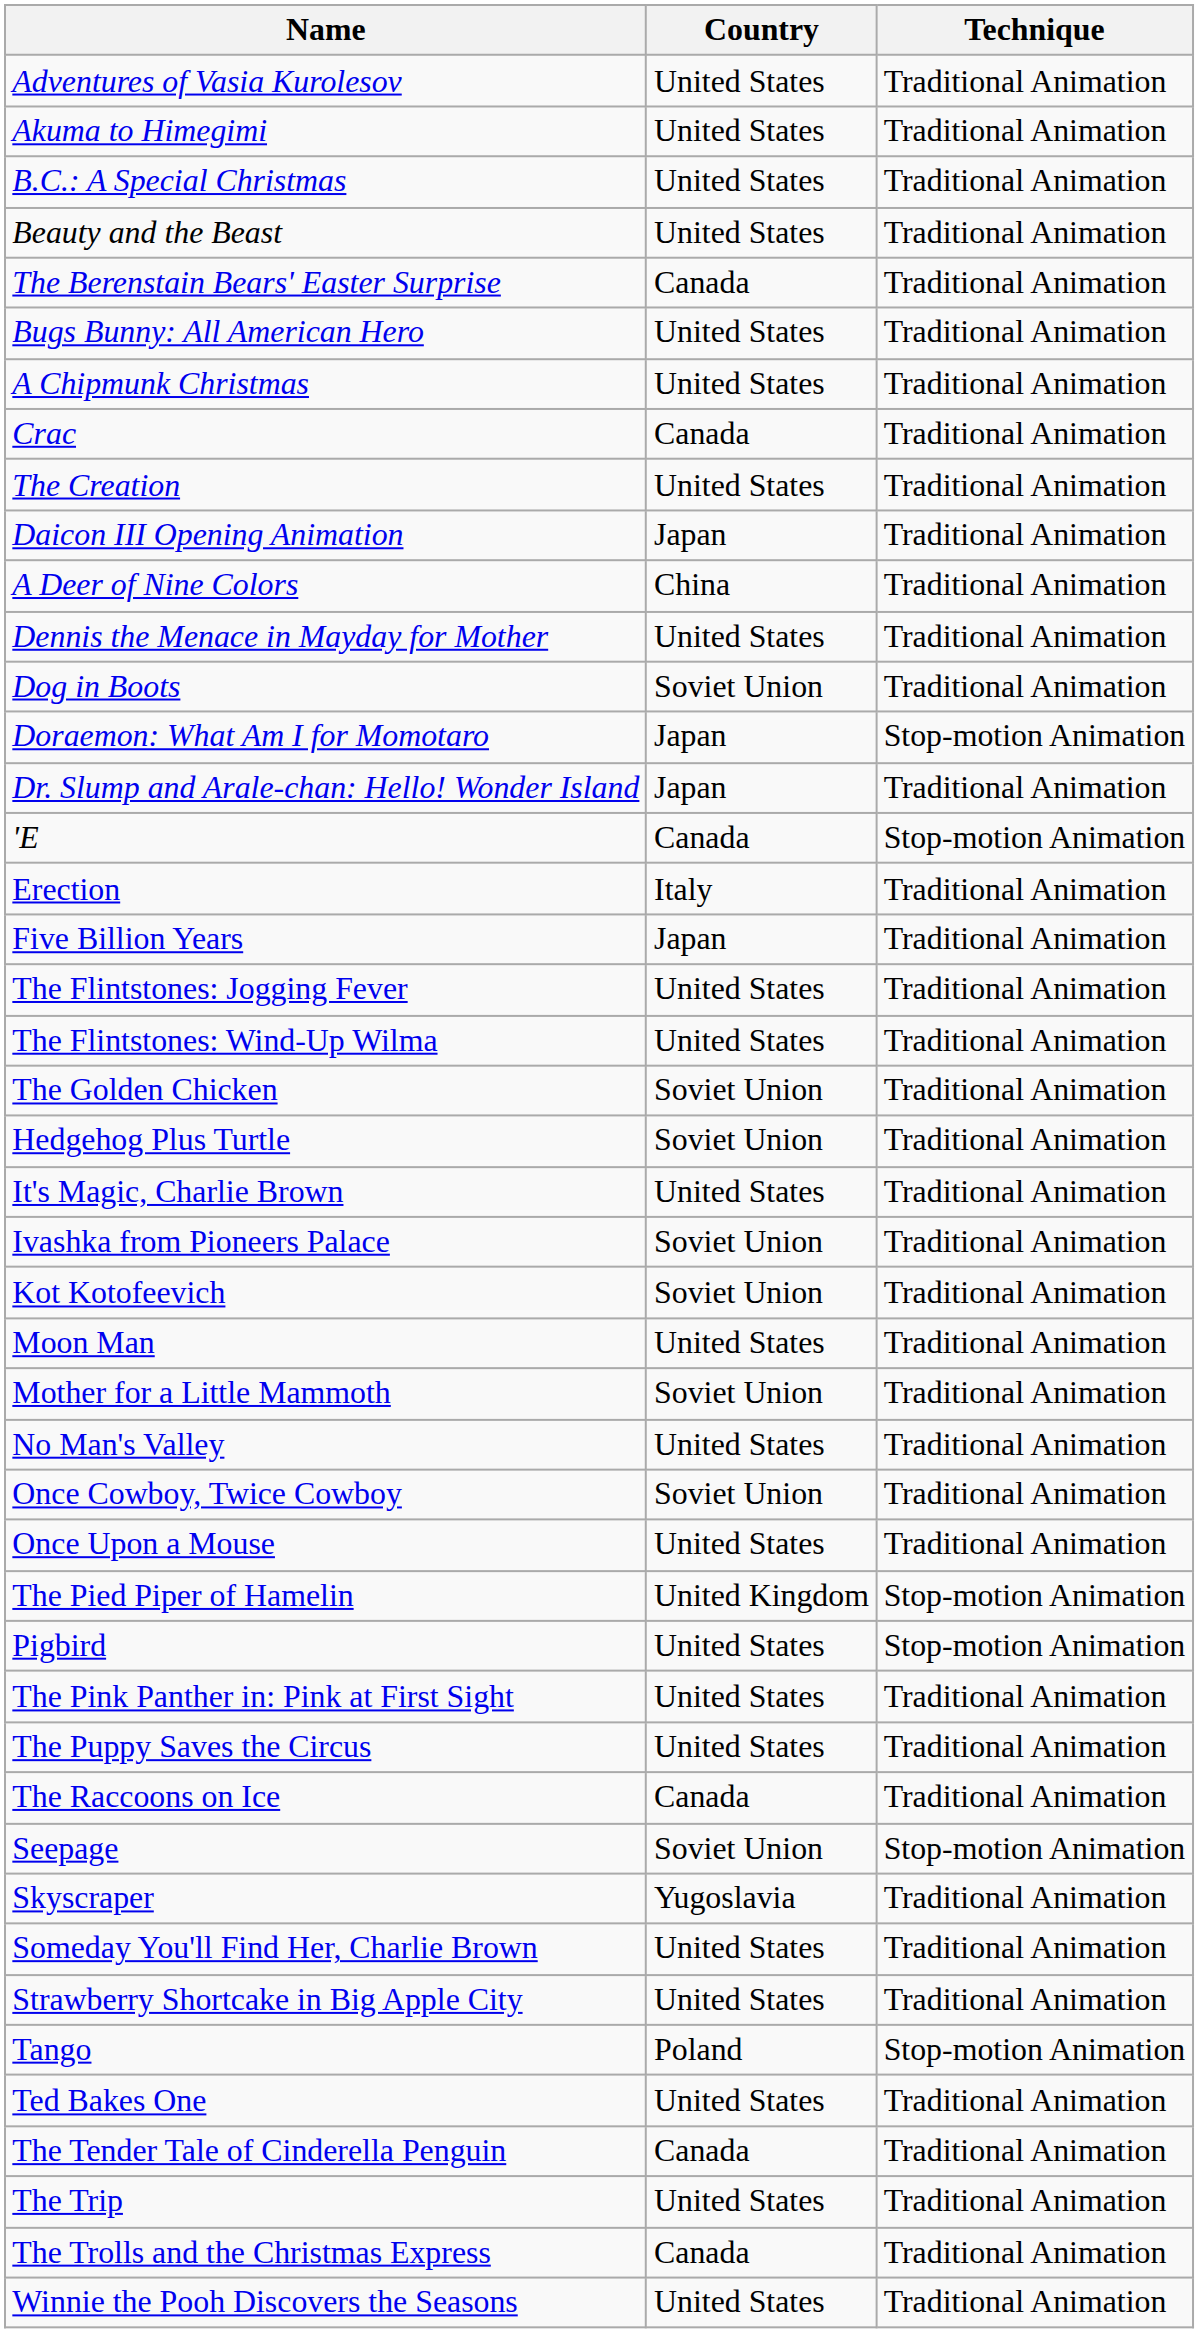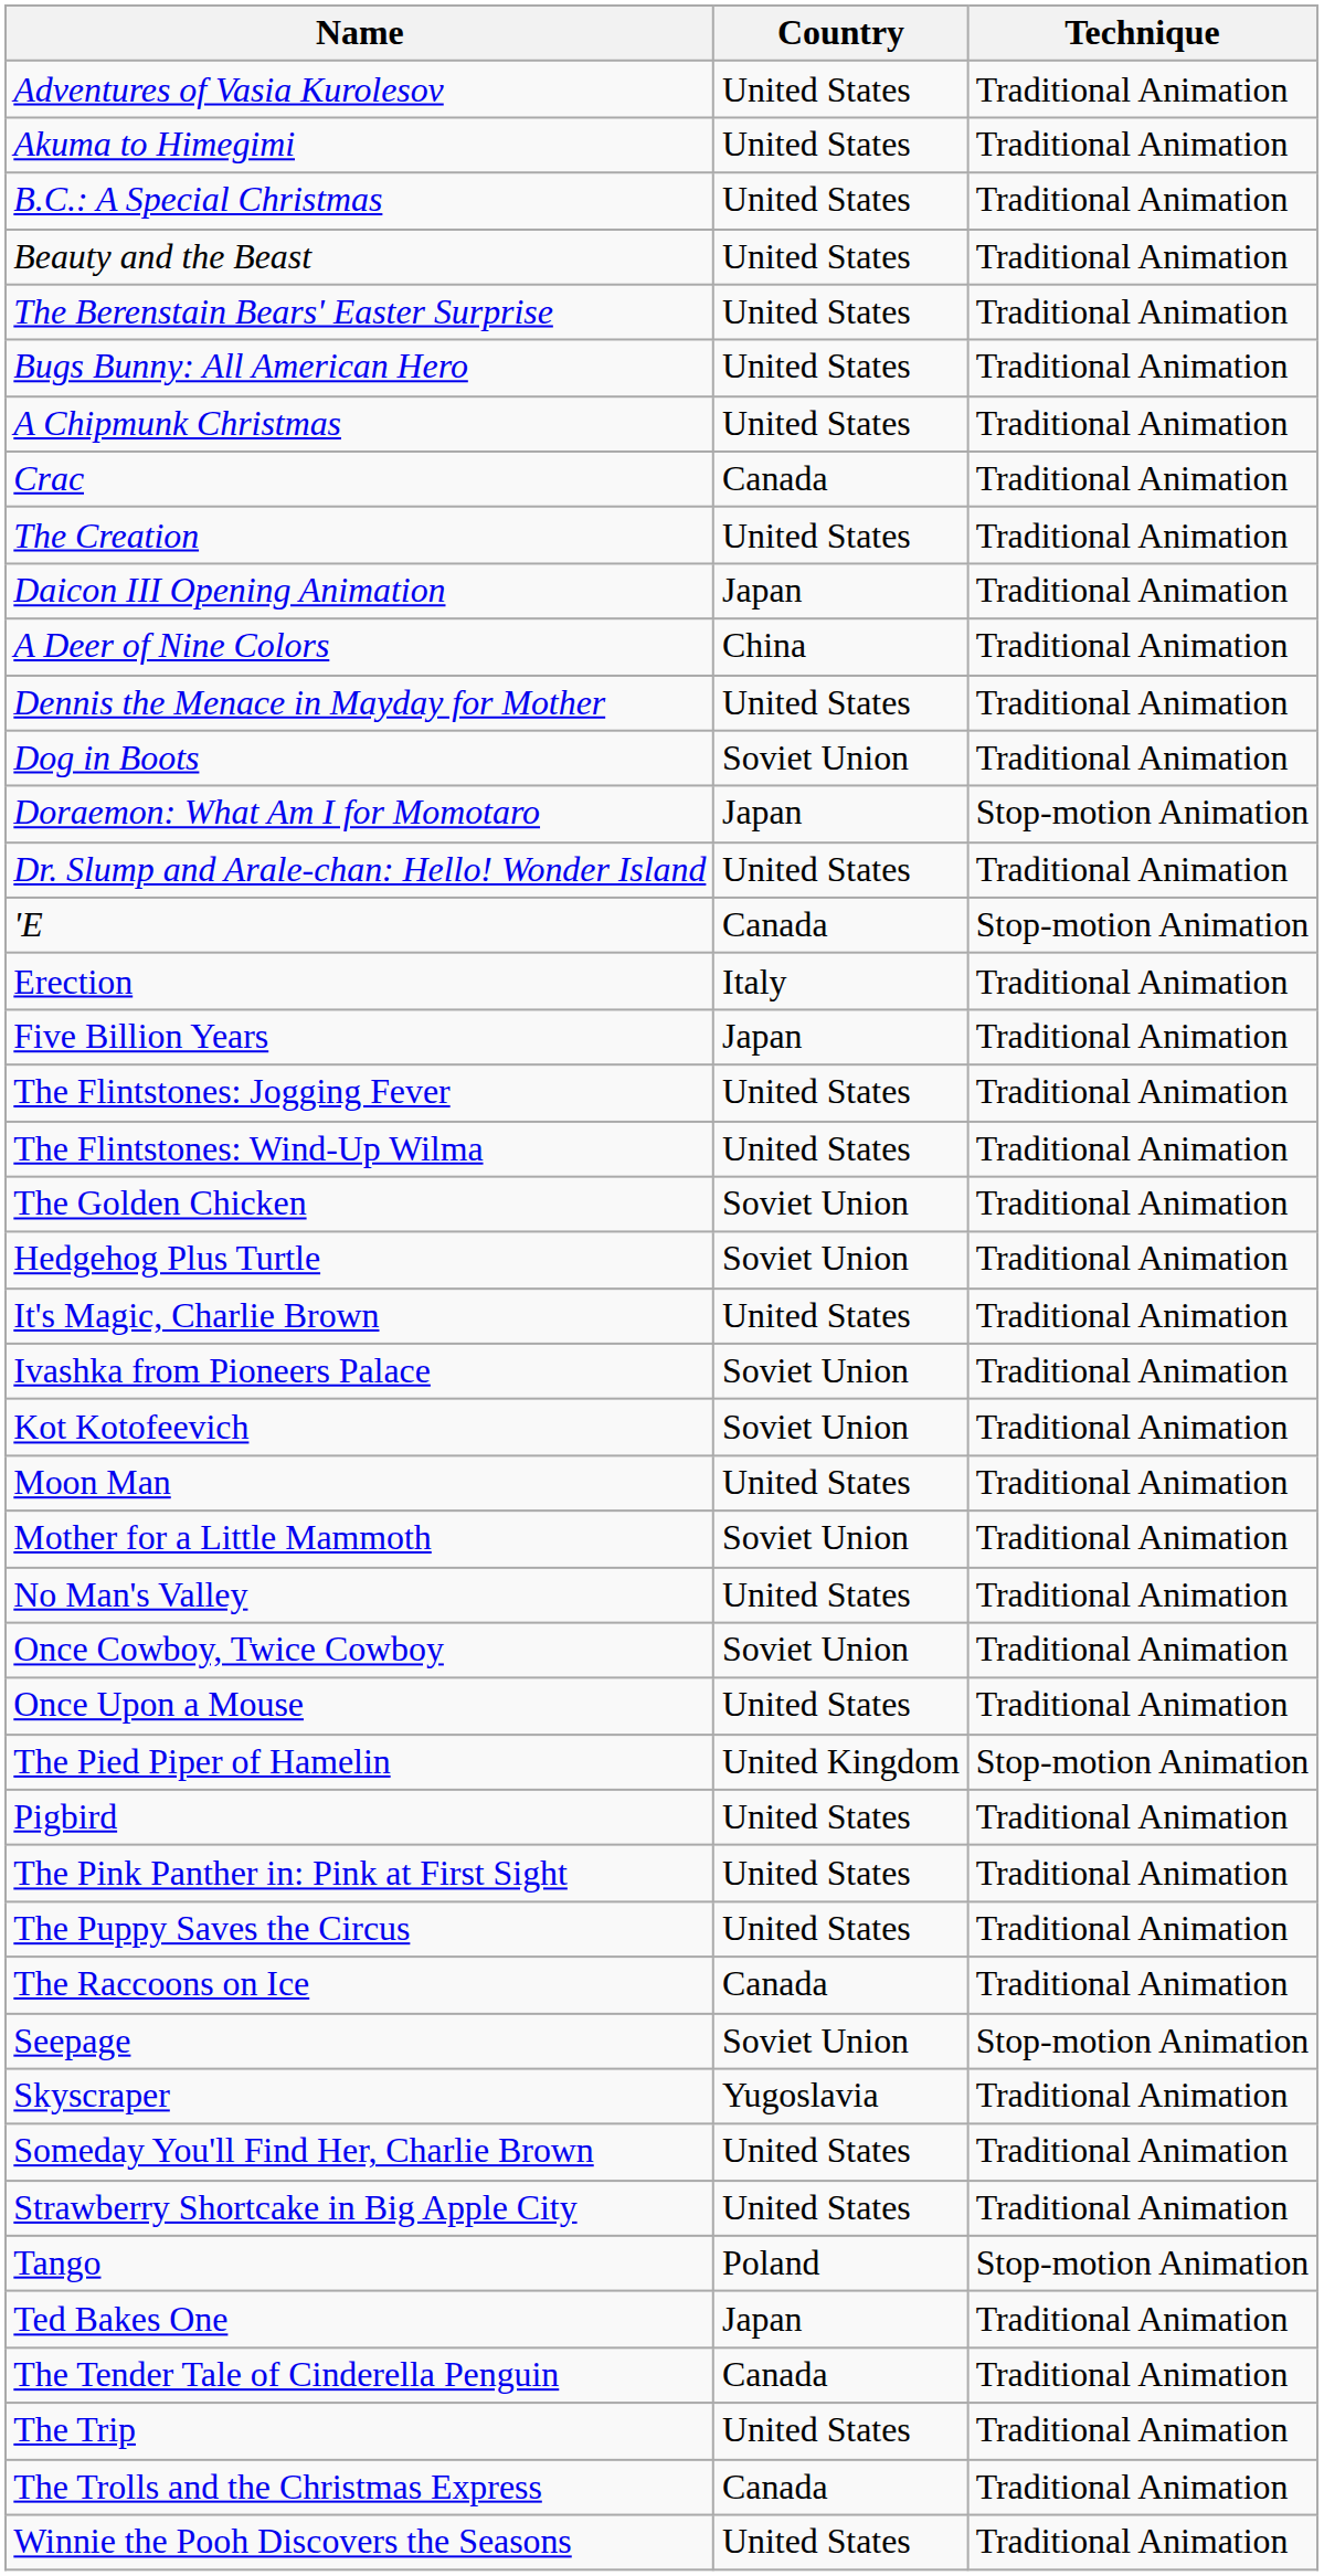 <table class="wikitable sortable">
 <tr>
 <th>Name</th>
 <th>Country</th>
 <th>Technique</th>
 </tr>
 <tr>
 <td><em><a href='#'>Adventures of Vasia Kurolesov</a></em></td>
 <td>United States</td>
 <td>Traditional Animation</td>
 </tr>
 <tr>
 <td><em><a href='#'>Akuma to Himegimi</a></em></td>
 <td>United States</td>
 <td>Traditional Animation</td>
 </tr>
 <tr>
 <td><em><a href='#'>B.C.: A Special Christmas</a></em></td>
 <td>United States</td>
 <td>Traditional Animation</td>
 </tr>
 <tr>
 <td><em>Beauty and the Beast</em></td>
 <td>United States</td>
 <td>Traditional Animation</td>
 </tr>
 <tr>
 <td><em><a href='#'>The Berenstain Bears' Easter Surprise</a></em></td>
-<td>Canada</td>
+<td>United States</td>
 <td>Traditional Animation</td>
 </tr>
 <tr>
 <td><em><a href='#'>Bugs Bunny: All American Hero</a></em></td>
 <td>United States</td>
 <td>Traditional Animation</td>
 </tr>
 <tr>
 <td><em><a href='#'>A Chipmunk Christmas</a></em></td>
 <td>United States</td>
 <td>Traditional Animation</td>
 </tr>
 <tr>
 <td><em><a href='#'>Crac</a></em></td>
 <td>Canada</td>
 <td>Traditional Animation</td>
 </tr>
 <tr>
 <td><em><a href='#'>The Creation</a></em></td>
 <td>United States</td>
 <td>Traditional Animation</td>
 </tr>
 <tr>
 <td><em><a href='#'>Daicon III Opening Animation</a></em></td>
 <td>Japan</td>
 <td>Traditional Animation</td>
 </tr>
 <tr>
 <td><em><a href='#'>A Deer of Nine Colors</a></em></td>
 <td>China</td>
 <td>Traditional Animation</td>
 </tr>
 <tr>
 <td><em><a href='#'>Dennis the Menace in Mayday for Mother</a></em></td>
 <td>United States</td>
 <td>Traditional Animation</td>
 </tr>
 <tr>
 <td><em><a href='#'>Dog in Boots</a></em></td>
 <td>Soviet Union</td>
 <td>Traditional Animation</td>
 </tr>
 <tr>
 <td><em><a href='#'>Doraemon: What Am I for Momotaro</a></em></td>
 <td>Japan</td>
 <td>Stop-motion Animation</td>
 </tr>
 <tr>
 <td><em><a href='#'>Dr. Slump and Arale-chan: Hello! Wonder Island</a></em></td>
-<td>Japan</td>
+<td>United States</td>
 <td>Traditional Animation</td>
 </tr>
 <tr>
 <td><em>'E<strong></td>
 <td>Canada</td>
 <td>Stop-motion Animation</td>
 </tr>
 <tr>
 <td></em><a href='#'>Erection</a><em></td>
 <td>Italy</td>
 <td>Traditional Animation</td>
 </tr>
 <tr>
 <td></em><a href='#'>Five Billion Years</a><em></td>
 <td>Japan</td>
 <td>Traditional Animation</td>
 </tr>
 <tr>
 <td></em><a href='#'>The Flintstones: Jogging Fever</a><em></td>
 <td>United States</td>
 <td>Traditional Animation</td>
 </tr>
 <tr>
 <td></em><a href='#'>The Flintstones: Wind-Up Wilma</a><em></td>
 <td>United States</td>
 <td>Traditional Animation</td>
 </tr>
 <tr>
 <td></em><a href='#'>The Golden Chicken</a><em></td>
 <td>Soviet Union</td>
 <td>Traditional Animation</td>
 </tr>
 <tr>
 <td></em><a href='#'>Hedgehog Plus Turtle</a><em></td>
 <td>Soviet Union</td>
 <td>Traditional Animation</td>
 </tr>
 <tr>
 <td></em><a href='#'>It's Magic, Charlie Brown</a><em></td>
 <td>United States</td>
 <td>Traditional Animation</td>
 </tr>
 <tr>
 <td></em><a href='#'>Ivashka from Pioneers Palace</a><em></td>
 <td>Soviet Union</td>
 <td>Traditional Animation</td>
 </tr>
 <tr>
 <td></em><a href='#'>Kot Kotofeevich</a><em></td>
 <td>Soviet Union</td>
 <td>Traditional Animation</td>
 </tr>
 <tr>
 <td></em><a href='#'>Moon Man</a><em></td>
 <td>United States</td>
 <td>Traditional Animation</td>
 </tr>
 <tr>
 <td></em><a href='#'>Mother for a Little Mammoth</a><em></td>
 <td>Soviet Union</td>
 <td>Traditional Animation</td>
 </tr>
 <tr>
 <td></em><a href='#'>No Man's Valley</a><em></td>
 <td>United States</td>
 <td>Traditional Animation</td>
 </tr>
 <tr>
 <td></em><a href='#'>Once Cowboy, Twice Cowboy</a><em></td>
 <td>Soviet Union</td>
 <td>Traditional Animation</td>
 </tr>
 <tr>
 <td></em><a href='#'>Once Upon a Mouse</a><em></td>
 <td>United States</td>
 <td>Traditional Animation</td>
 </tr>
 <tr>
 <td></em><a href='#'>The Pied Piper of Hamelin</a><em></td>
 <td>United Kingdom</td>
 <td>Stop-motion Animation</td>
 </tr>
 <tr>
 <td></em><a href='#'>Pigbird</a><em></td>
 <td>United States</td>
-<td>Stop-motion Animation</td>
+<td>Traditional Animation</td>
 </tr>
 <tr>
 <td></em><a href='#'>The Pink Panther in: Pink at First Sight</a><em></td>
 <td>United States</td>
 <td>Traditional Animation</td>
 </tr>
 <tr>
 <td></em><a href='#'>The Puppy Saves the Circus</a><em></td>
 <td>United States</td>
 <td>Traditional Animation</td>
 </tr>
 <tr>
 <td></em><a href='#'>The Raccoons on Ice</a><em></td>
 <td>Canada</td>
 <td>Traditional Animation</td>
 </tr>
 <tr>
 <td></em><a href='#'>Seepage</a><em></td>
 <td>Soviet Union</td>
 <td>Stop-motion Animation</td>
 </tr>
 <tr>
 <td></em><a href='#'>Skyscraper</a><em></td>
 <td>Yugoslavia</td>
 <td>Traditional Animation</td>
 </tr>
 <tr>
 <td></em><a href='#'>Someday You'll Find Her, Charlie Brown</a><em></td>
 <td>United States</td>
 <td>Traditional Animation</td>
 </tr>
 <tr>
 <td></em><a href='#'>Strawberry Shortcake in Big Apple City</a><em></td>
 <td>United States</td>
 <td>Traditional Animation</td>
 </tr>
 <tr>
 <td></em><a href='#'>Tango</a><em></td>
 <td>Poland</td>
 <td>Stop-motion Animation</td>
 </tr>
 <tr>
 <td></em><a href='#'>Ted Bakes One</a><em></td>
-<td>United States</td>
+<td>Japan</td>
 <td>Traditional Animation</td>
 </tr>
 <tr>
 <td></em><a href='#'>The Tender Tale of Cinderella Penguin</a><em></td>
 <td>Canada</td>
 <td>Traditional Animation</td>
 </tr>
 <tr>
 <td></em><a href='#'>The Trip</a><em></td>
 <td>United States</td>
 <td>Traditional Animation</td>
 </tr>
 <tr>
 <td></em><a href='#'>The Trolls and the Christmas Express</a><em></td>
 <td>Canada</td>
 <td>Traditional Animation</td>
 </tr>
 <tr>
 <td></em><a href='#'>Winnie the Pooh Discovers the Seasons</a><em></td>
 <td>United States</td>
 <td>Traditional Animation</td>
 </tr>
 </table>
